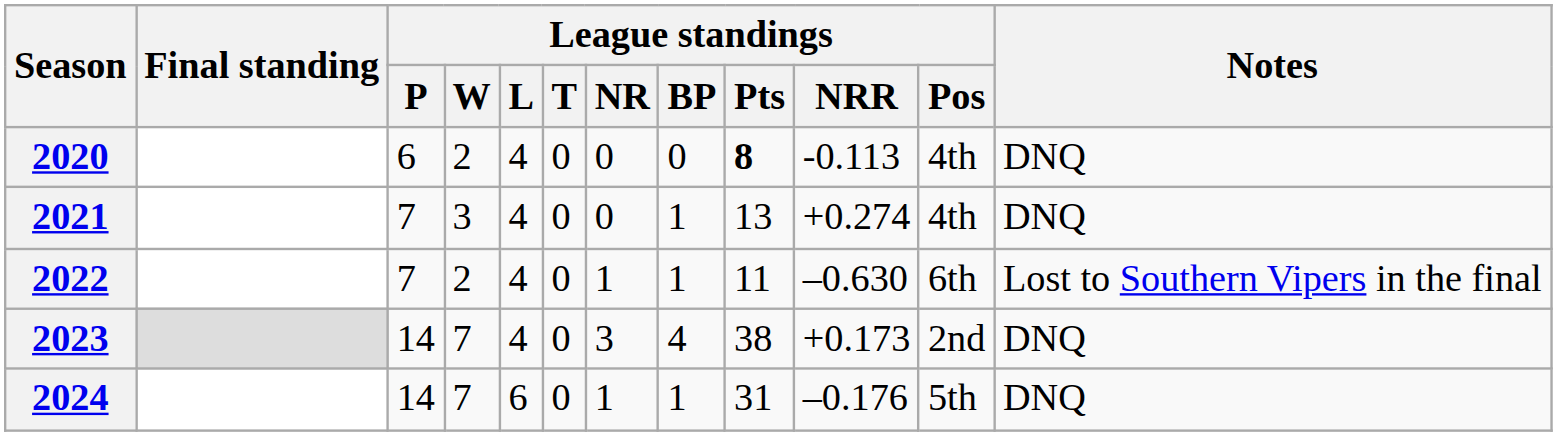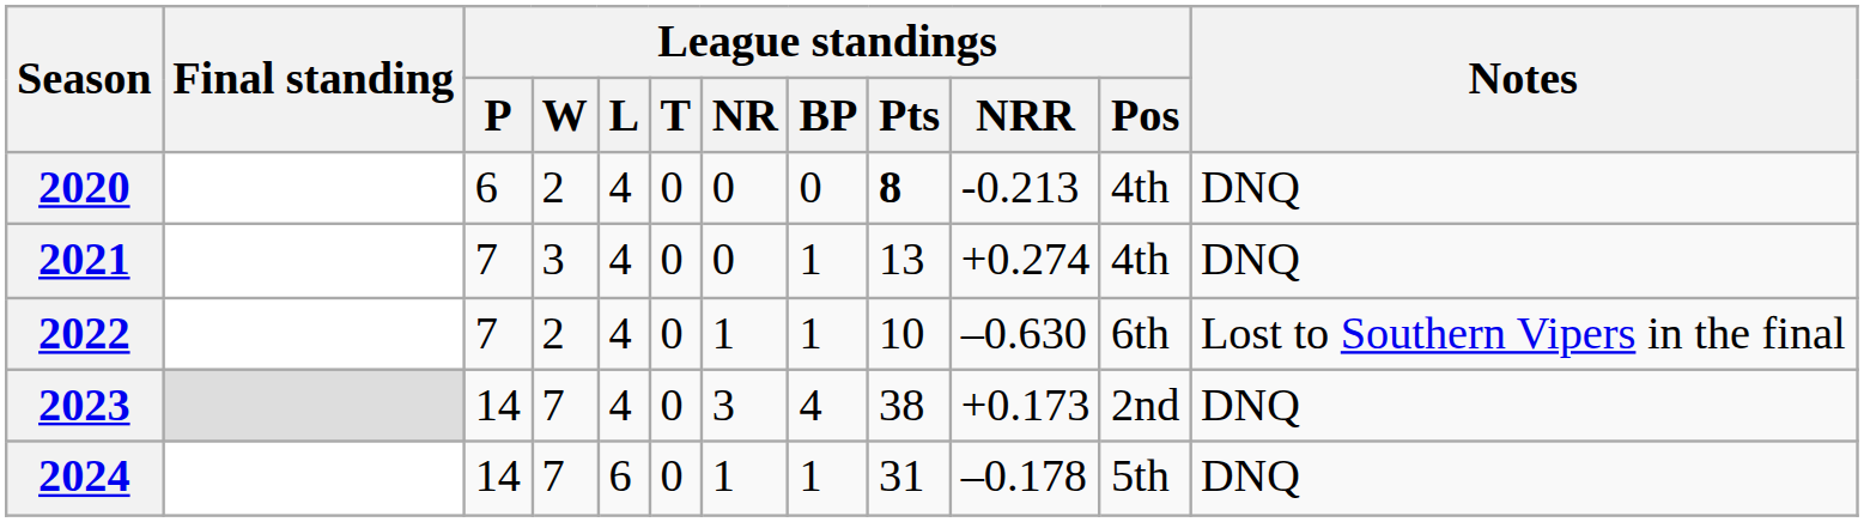 <table class="wikitable sortable">
 <tr>
 <th scope="col" rowspan="2">Season</th>
 <th scope="col" rowspan="2">Final standing</th>
 <th scope="col" colspan="9">League standings</th>
 <th scope="col" rowspan="2">Notes</th>
 </tr>
 <tr>
 <th scope="col">P</th>
 <th scope="col">W</th>
 <th scope="col">L</th>
 <th scope="col">T</th>
 <th scope="col">NR</th>
 <th scope="col">BP</th>
 <th scope="col">Pts</th>
 <th scope="col">NRR</th>
 <th scope="col">Pos</th>
 </tr>
 <tr>
 <th scope="row"><a href='#'>2020</a></th>
 <td style="background: white;"></td>
 <td>6</td>
 <td>2</td>
 <td>4</td>
 <td>0</td>
 <td>0</td>
 <td>0</td>
 <td><strong>8</strong></td>
-<td>-0.113</td>
+<td>-0.213</td>
 <td>4th</td>
 <td>DNQ</td>
 </tr>
 <tr>
 <th scope="row"><a href='#'>2021</a></th>
 <td style="background: white;"></td>
 <td>7</td>
 <td>3</td>
 <td>4</td>
 <td>0</td>
 <td>0</td>
 <td>1</td>
 <td>13</td>
 <td>+0.274</td>
 <td>4th</td>
 <td>DNQ</td>
 </tr>
 <tr>
 <th scope="row"><a href='#'>2022</a></th>
 <td style="background: white;"></td>
 <td>7</td>
 <td>2</td>
 <td>4</td>
 <td>0</td>
 <td>1</td>
 <td>1</td>
-<td>11</td>
+<td>10</td>
 <td>–0.630</td>
 <td>6th</td>
 <td>Lost to <a href='#'>Southern Vipers</a> in the final</td>
 </tr>
 <tr>
 <th scope="row"><a href='#'>2023</a></th>
 <td style="background:#dddddd;"></td>
 <td>14</td>
 <td>7</td>
 <td>4</td>
 <td>0</td>
 <td>3</td>
 <td>4</td>
 <td>38</td>
 <td>+0.173</td>
 <td>2nd</td>
 <td>DNQ</td>
 </tr>
 <tr>
 <th scope="row"><a href='#'>2024</a></th>
 <td style="background: white;"></td>
 <td>14</td>
 <td>7</td>
 <td>6</td>
 <td>0</td>
 <td>1</td>
 <td>1</td>
 <td>31</td>
-<td>–0.176</td>
+<td>–0.178</td>
 <td>5th</td>
 <td>DNQ</td>
 </tr>
 </table>
